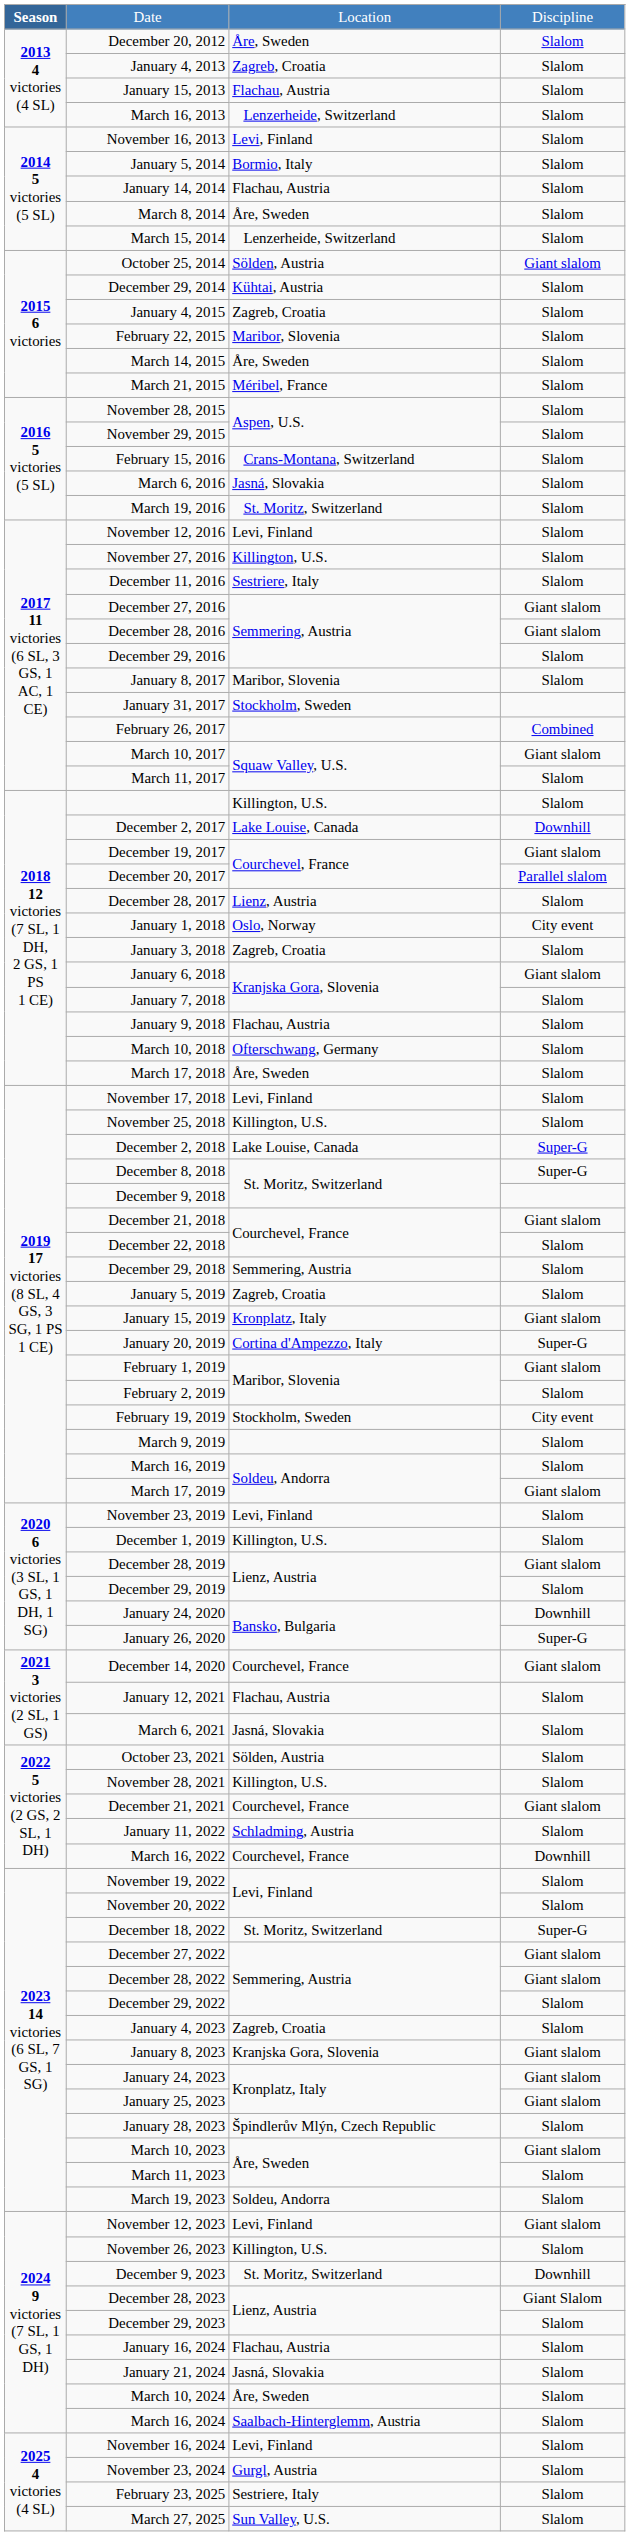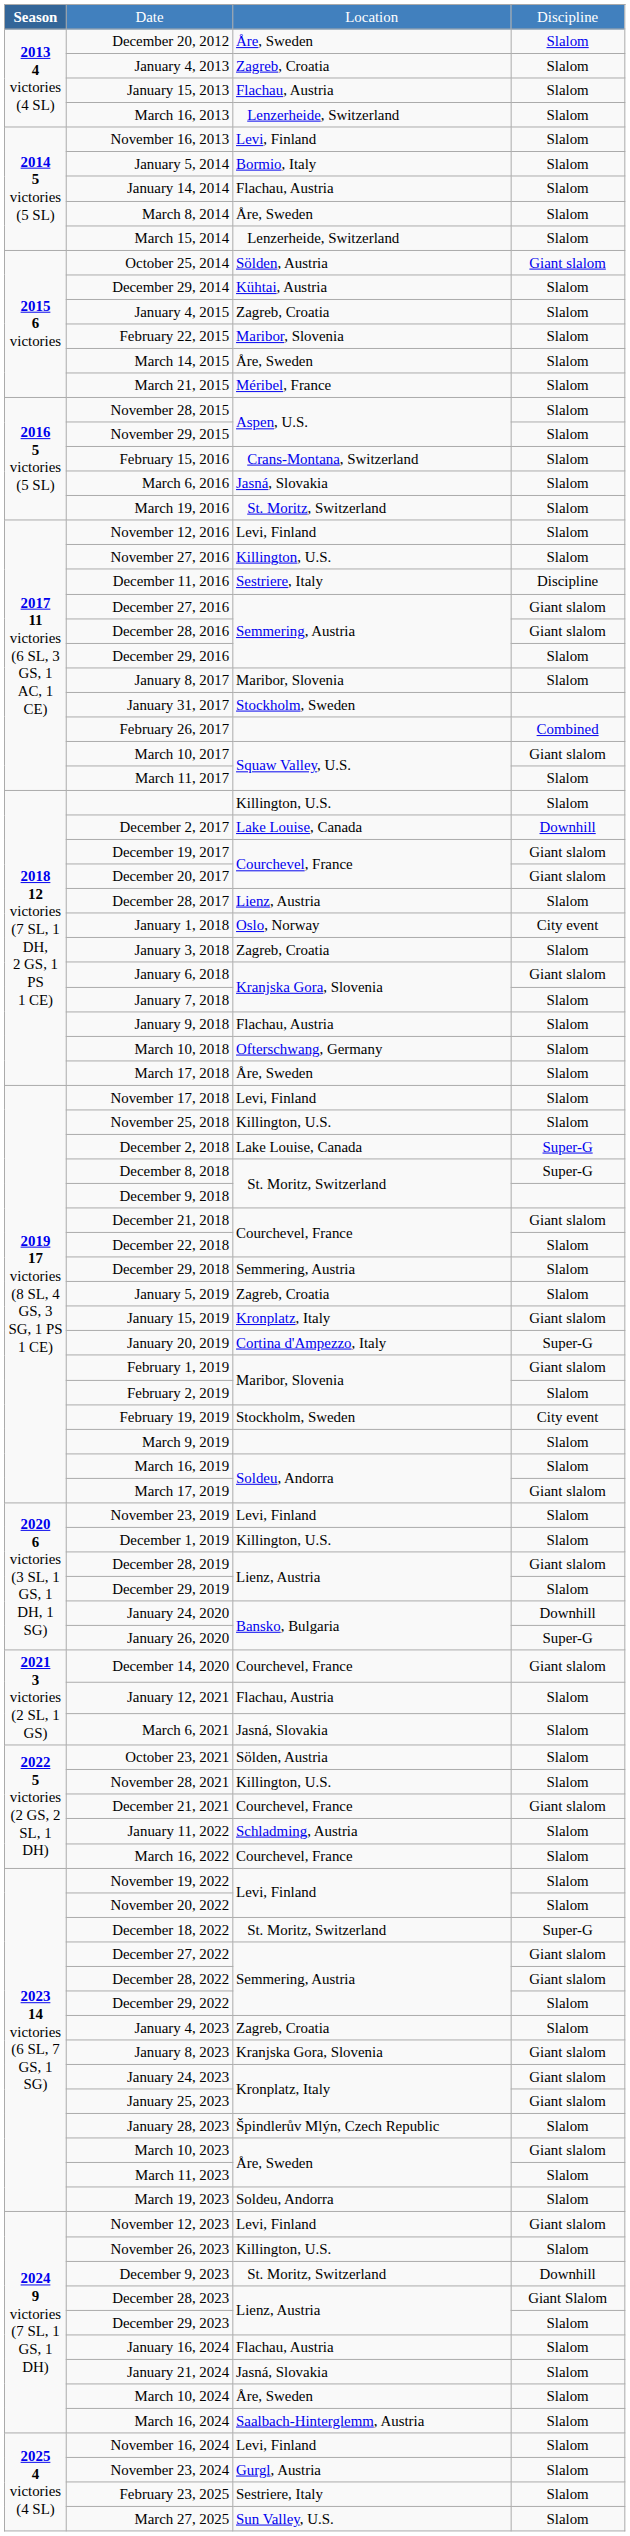 <table class="wikitable"  style="font-size:95%; text-align:center; border:gray solid 1px; width:40%;">
 <tr style="background:#369; color:white;">
 <td rowspan="2" style="width:10%;"><strong>Season</strong></td>
 </tr>
 <tr style="background:#4180be; color:white;">
 <td>Date</td>
 <td>Location</td>
 <td>Discipline</td>
 </tr>
 <tr>
 <td rowspan=4><strong><a href='#'>2013</a></strong> <br> <strong>4</strong> victories <br> (4 SL)</td>
 <td align=right>December 20, 2012</td>
 <td align=left> <a href='#'>Åre</a>, Sweden</td>
 <td><a href='#'>Slalom</a></td>
 </tr>
 <tr>
 <td align=right>January 4, 2013</td>
 <td align=left> <a href='#'>Zagreb</a>, Croatia</td>
 <td>Slalom</td>
 </tr>
 <tr>
 <td align=right>January 15, 2013</td>
 <td align=left> <a href='#'>Flachau</a>, Austria</td>
 <td>Slalom</td>
 </tr>
 <tr>
 <td align=right>March 16, 2013</td>
 <td align=left>   <a href='#'>Lenzerheide</a>, Switzerland</td>
 <td>Slalom</td>
 </tr>
 <tr>
 <td rowspan="5" style="text-align:center;"><strong><a href='#'>2014</a></strong> <br> <strong>5</strong> victories <br> (5 SL)</td>
 <td align=right>November 16, 2013</td>
 <td align=left> <a href='#'>Levi</a>, Finland</td>
 <td>Slalom</td>
 </tr>
 <tr>
 <td align=right>January 5, 2014</td>
 <td align=left> <a href='#'>Bormio</a>, Italy</td>
 <td>Slalom</td>
 </tr>
 <tr>
 <td align=right>January 14, 2014</td>
 <td align=left> Flachau, Austria</td>
 <td>Slalom</td>
 </tr>
 <tr>
 <td align=right>March 8, 2014</td>
 <td align=left> Åre, Sweden</td>
 <td>Slalom</td>
 </tr>
 <tr>
 <td align=right>March 15, 2014</td>
 <td align=left>   Lenzerheide, Switzerland</td>
 <td>Slalom</td>
 </tr>
 <tr>
 <td rowspan="6" style="text-align:center;"><strong><a href='#'>2015</a></strong> <br> <strong>6</strong> victories <br> </td>
 <td align=right>October 25, 2014</td>
 <td align=left> <a href='#'>Sölden</a>, Austria  </td>
 <td><a href='#'>Giant slalom</a></td>
 </tr>
 <tr>
 <td align=right>December 29, 2014</td>
 <td align=left> <a href='#'>Kühtai</a>, Austria</td>
 <td>Slalom</td>
 </tr>
 <tr>
 <td align=right>January 4, 2015</td>
 <td align=left> Zagreb, Croatia</td>
 <td>Slalom</td>
 </tr>
 <tr>
 <td align=right>February 22, 2015</td>
 <td align=left> <a href='#'>Maribor</a>, Slovenia</td>
 <td>Slalom</td>
 </tr>
 <tr>
 <td align=right>March 14, 2015</td>
 <td align=left> Åre, Sweden</td>
 <td>Slalom</td>
 </tr>
 <tr>
 <td align=right>March 21, 2015</td>
 <td align=left> <a href='#'>Méribel</a>, France</td>
 <td>Slalom</td>
 </tr>
 <tr>
 <td rowspan=5><strong><a href='#'>2016</a></strong> <br> <strong>5</strong> victories <br> (5 SL)</td>
 <td align=right>November 28, 2015</td>
 <td style="text-align:left;" rowspan="2"> <a href='#'>Aspen</a>, U.S.</td>
 <td>Slalom</td>
 </tr>
 <tr>
 <td align=right>November 29, 2015</td>
 <td>Slalom</td>
 </tr>
 <tr>
 <td align=right>February 15, 2016</td>
 <td align=left>   <a href='#'>Crans-Montana</a>, Switzerland</td>
 <td>Slalom</td>
 </tr>
 <tr>
 <td align=right>March 6, 2016</td>
 <td align=left> <a href='#'>Jasná</a>, Slovakia</td>
 <td>Slalom</td>
 </tr>
 <tr>
 <td align=right>March 19, 2016</td>
 <td align=left>   <a href='#'>St. Moritz</a>, Switzerland</td>
 <td>Slalom</td>
 </tr>
 <tr>
 <td rowspan="11" style="text-align:center;"><strong><a href='#'>2017</a></strong> <br> <strong>11</strong> victories <br> (6 SL, 3 GS, 1 AC, 1 CE)</td>
 <td align=right>November 12, 2016</td>
 <td align=left> Levi, Finland</td>
 <td>Slalom</td>
 </tr>
 <tr>
 <td align=right>November 27, 2016</td>
 <td align=left> <a href='#'>Killington</a>, U.S.</td>
 <td>Slalom</td>
 </tr>
 <tr>
 <td align=right>December 11, 2016</td>
 <td align=left> <a href='#'>Sestriere</a>, Italy</td>
-<td>Slalom</td>
+<td>Discipline</td>
 </tr>
 <tr>
 <td align=right>December 27, 2016</td>
 <td rowspan="3" style="text-align:left;"> <a href='#'>Semmering</a>, Austria</td>
 <td>Giant slalom</td>
 </tr>
 <tr>
 <td align=right>December 28, 2016</td>
 <td>Giant slalom</td>
 </tr>
 <tr>
 <td align=right>December 29, 2016</td>
 <td>Slalom</td>
 </tr>
 <tr>
 <td align=right>January 8, 2017</td>
 <td align=left> Maribor, Slovenia</td>
 <td>Slalom</td>
 </tr>
 <tr>
 <td align=right>January 31, 2017</td>
 <td align=left> <a href='#'>Stockholm</a>, Sweden</td>
 <td></td>
 </tr>
 <tr>
 <td align=right>February 26, 2017</td>
 <td align=left></td>
 <td><a href='#'>Combined</a></td>
 </tr>
 <tr>
 <td align=right>March 10, 2017</td>
 <td style="text-align:left;" rowspan="2"> <a href='#'>Squaw Valley</a>, U.S.</td>
 <td>Giant slalom</td>
 </tr>
 <tr>
 <td align=right>March 11, 2017</td>
 <td>Slalom</td>
 </tr>
 <tr>
 <td rowspan="12" style="text-align:center;"><strong><a href='#'>2018</a></strong> <br> <strong>12</strong> victories <br> (7 SL, 1 DH,<br>2 GS, 1 PS<br>1 CE)</td>
 <td align=right></td>
 <td align=left> Killington, U.S.</td>
 <td>Slalom</td>
 </tr>
 <tr>
 <td align=right>December 2, 2017</td>
 <td align=left> <a href='#'>Lake Louise</a>, Canada</td>
 <td><a href='#'>Downhill</a></td>
 </tr>
 <tr>
 <td align=right>December 19, 2017</td>
 <td rowspan="2" style="text-align:left;"> <a href='#'>Courchevel</a>, France</td>
 <td>Giant slalom</td>
 </tr>
 <tr>
 <td align=right>December 20, 2017</td>
-<td><a href='#'>Parallel slalom</a></td>
+<td>Giant slalom</td>
 </tr>
 <tr>
 <td align=right>December 28, 2017</td>
 <td align=left> <a href='#'>Lienz</a>, Austria</td>
 <td>Slalom</td>
 </tr>
 <tr>
 <td align=right>January 1, 2018</td>
 <td align=left> <a href='#'>Oslo</a>, Norway</td>
 <td>City event</td>
 </tr>
 <tr>
 <td align=right>January 3, 2018</td>
 <td align=left> Zagreb, Croatia</td>
 <td>Slalom</td>
 </tr>
 <tr>
 <td align=right>January 6, 2018</td>
 <td rowspan="2" style="text-align:left;"> <a href='#'>Kranjska Gora</a>, Slovenia</td>
 <td>Giant slalom</td>
 </tr>
 <tr>
 <td align=right>January 7, 2018</td>
 <td>Slalom</td>
 </tr>
 <tr>
 <td align=right>January 9, 2018</td>
 <td align=left> Flachau, Austria</td>
 <td>Slalom</td>
 </tr>
 <tr>
 <td align=right>March 10, 2018</td>
 <td align=left> <a href='#'>Ofterschwang</a>, Germany</td>
 <td>Slalom</td>
 </tr>
 <tr>
 <td align=right>March 17, 2018</td>
 <td align=left> Åre, Sweden</td>
 <td>Slalom</td>
 </tr>
 <tr>
 <td rowspan="17" style="text-align:center;"><strong><a href='#'>2019</a></strong> <br> <strong>17</strong> victories <br> (8 SL, 4 GS, 3 SG, 1 PS<br>1 CE)</td>
 <td align=right>November 17, 2018</td>
 <td align=left> Levi, Finland</td>
 <td>Slalom</td>
 </tr>
 <tr>
 <td align=right>November 25, 2018</td>
 <td align=left> Killington, U.S.</td>
 <td>Slalom</td>
 </tr>
 <tr>
 <td align=right>December 2, 2018</td>
 <td align=left> Lake Louise, Canada</td>
 <td><a href='#'>Super-G</a></td>
 </tr>
 <tr>
 <td align=right>December 8, 2018</td>
 <td rowspan="2" style="text-align:left;">   St. Moritz, Switzerland</td>
 <td>Super-G</td>
 </tr>
 <tr>
 <td align=right>December 9, 2018</td>
 <td></td>
 </tr>
 <tr>
 <td align=right>December 21, 2018</td>
 <td rowspan="2" style="text-align:left;"> Courchevel, France</td>
 <td>Giant slalom</td>
 </tr>
 <tr>
 <td align=right>December 22, 2018</td>
 <td>Slalom</td>
 </tr>
 <tr>
 <td align=right>December 29, 2018</td>
 <td align=left> Semmering, Austria</td>
 <td>Slalom</td>
 </tr>
 <tr>
 <td align=right>January 5, 2019</td>
 <td align=left> Zagreb, Croatia</td>
 <td>Slalom</td>
 </tr>
 <tr>
 <td align=right>January 15, 2019</td>
 <td align=left> <a href='#'>Kronplatz</a>, Italy</td>
 <td>Giant slalom</td>
 </tr>
 <tr>
 <td align=right>January 20, 2019</td>
 <td align=left> <a href='#'>Cortina d'Ampezzo</a>, Italy</td>
 <td>Super-G</td>
 </tr>
 <tr>
 <td align=right>February 1, 2019</td>
 <td rowspan="2" style="text-align:left;"> Maribor, Slovenia</td>
 <td>Giant slalom</td>
 </tr>
 <tr>
 <td align=right>February 2, 2019</td>
 <td>Slalom</td>
 </tr>
 <tr>
 <td align=right>February 19, 2019</td>
 <td align=left> Stockholm, Sweden</td>
 <td>City event</td>
 </tr>
 <tr>
 <td align=right>March 9, 2019</td>
 <td align=left></td>
 <td>Slalom</td>
 </tr>
 <tr>
 <td align=right>March 16, 2019</td>
 <td rowspan="2" style="text-align:left;"> <a href='#'>Soldeu</a>, Andorra</td>
 <td>Slalom</td>
 </tr>
 <tr>
 <td align=right>March 17, 2019</td>
 <td>Giant slalom</td>
 </tr>
 <tr>
 <td rowspan="6" style="text-align:center;"><strong><a href='#'>2020</a></strong> <br> <strong>6</strong> victories <br> (3 SL, 1 GS, 1 DH, 1 SG)</td>
 <td align=right>November 23, 2019</td>
 <td align=left> Levi, Finland</td>
 <td>Slalom</td>
 </tr>
 <tr>
 <td align=right>December 1, 2019</td>
 <td align=left> Killington, U.S.</td>
 <td>Slalom</td>
 </tr>
 <tr>
 <td align=right>December 28, 2019</td>
 <td rowspan="2" style="text-align:left;"> Lienz, Austria</td>
 <td>Giant slalom</td>
 </tr>
 <tr>
 <td align=right>December 29, 2019</td>
 <td>Slalom</td>
 </tr>
 <tr>
 <td align=right>January 24, 2020</td>
 <td rowspan="2" style="text-align:left;"> <a href='#'>Bansko</a>, Bulgaria</td>
 <td>Downhill</td>
 </tr>
 <tr>
 <td align=right>January 26, 2020</td>
 <td>Super-G</td>
 </tr>
 <tr>
 <td rowspan="3" style="text-align:center;"><strong><a href='#'>2021</a></strong><br> <strong>3</strong> victories <br> (2 SL, 1 GS)</td>
 <td align=right>December 14, 2020</td>
 <td align=left> Courchevel, France</td>
 <td>Giant slalom</td>
 </tr>
 <tr>
 <td align=right>January 12, 2021</td>
 <td align=left> Flachau, Austria</td>
 <td>Slalom</td>
 </tr>
 <tr>
 <td align=right>March 6, 2021</td>
 <td align=left> Jasná, Slovakia</td>
 <td>Slalom</td>
 </tr>
 <tr>
 <td rowspan="5" style="text-align:center;"><strong><a href='#'>2022</a></strong><br> <strong>5</strong> victories <br> (2 GS, 2 SL, 1 DH)</td>
 <td align=right>October 23, 2021</td>
 <td align=left> Sölden, Austria  </td>
 <td>Slalom</td>
 </tr>
 <tr>
 <td align=right>November 28, 2021</td>
 <td align=left> Killington, U.S.</td>
 <td>Slalom</td>
 </tr>
 <tr>
 <td align=right>December 21, 2021</td>
 <td align=left> Courchevel, France</td>
 <td>Giant slalom</td>
 </tr>
 <tr>
 <td align=right>January 11, 2022</td>
 <td align=left> <a href='#'>Schladming</a>, Austria</td>
 <td>Slalom</td>
 </tr>
 <tr>
 <td align=right>March 16, 2022</td>
 <td align=left> Courchevel, France</td>
-<td>Downhill</td>
+<td>Slalom</td>
 </tr>
 <tr>
 <td rowspan="14" style="text-align:center;"><strong><a href='#'>2023</a></strong><br> <strong>14</strong> victories <br> (6 SL, 7 GS, 1 SG)</td>
 <td align=right>November 19, 2022</td>
 <td rowspan="2" style="text-align:left;"> Levi, Finland</td>
 <td>Slalom</td>
 </tr>
 <tr>
 <td align=right>November 20, 2022</td>
 <td>Slalom</td>
 </tr>
 <tr>
 <td align=right>December 18, 2022</td>
 <td align=left>   St. Moritz, Switzerland</td>
 <td>Super-G</td>
 </tr>
 <tr>
 <td align=right>December 27, 2022</td>
 <td rowspan="3" style="text-align:left;"> Semmering, Austria</td>
 <td>Giant slalom</td>
 </tr>
 <tr>
 <td align=right>December 28, 2022</td>
 <td>Giant slalom</td>
 </tr>
 <tr>
 <td align=right>December 29, 2022</td>
 <td>Slalom</td>
 </tr>
 <tr>
 <td align=right>January 4, 2023</td>
 <td align=left> Zagreb, Croatia</td>
 <td>Slalom</td>
 </tr>
 <tr>
 <td align=right>January 8, 2023</td>
 <td align=left> Kranjska Gora, Slovenia</td>
 <td>Giant slalom</td>
 </tr>
 <tr>
 <td align=right>January 24, 2023</td>
 <td rowspan="2" style="text-align:left;"> Kronplatz, Italy</td>
 <td>Giant slalom</td>
 </tr>
 <tr>
 <td align=right>January 25, 2023</td>
 <td>Giant slalom</td>
 </tr>
 <tr>
 <td align=right>January 28, 2023</td>
 <td align=left> Špindlerův Mlýn, Czech Republic</td>
 <td>Slalom</td>
 </tr>
 <tr>
 <td align=right>March 10, 2023</td>
 <td rowspan="2" style="text-align:left;"> Åre, Sweden</td>
 <td>Giant slalom</td>
 </tr>
 <tr>
 <td align=right>March 11, 2023</td>
 <td>Slalom</td>
 </tr>
 <tr>
 <td align=right>March 19, 2023</td>
 <td align=left> Soldeu, Andorra</td>
 <td>Slalom</td>
 </tr>
 <tr>
 <td rowspan="9" style="text-align:center;"><strong><a href='#'>2024</a></strong><br> <strong>9</strong> victories <br> (7 SL, 1 GS, 1 DH)</td>
 <td align=right>November 12, 2023</td>
 <td style="text-align:left;"> Levi, Finland</td>
 <td>Giant slalom</td>
 </tr>
 <tr>
 <td align=right>November 26, 2023</td>
 <td align=left> Killington, U.S.</td>
 <td>Slalom</td>
 </tr>
 <tr>
 <td align=right>December 9, 2023</td>
 <td align=left>   St. Moritz, Switzerland</td>
 <td>Downhill</td>
 </tr>
 <tr>
 <td align=right>December 28, 2023</td>
 <td rowspan="2" style="text-align:left;"> Lienz, Austria</td>
 <td>Giant Slalom</td>
 </tr>
 <tr>
 <td align=right>December 29, 2023</td>
 <td>Slalom</td>
 </tr>
 <tr>
 <td align=right>January 16, 2024</td>
 <td align=left> Flachau, Austria</td>
 <td>Slalom</td>
 </tr>
 <tr>
 <td align=right>January 21, 2024</td>
 <td align=left> Jasná, Slovakia</td>
 <td>Slalom</td>
 </tr>
 <tr>
 <td align=right>March 10, 2024</td>
 <td align=left> Åre, Sweden</td>
 <td>Slalom</td>
 </tr>
 <tr>
 <td align=right>March 16, 2024</td>
 <td align=left> <a href='#'>Saalbach-Hinterglemm</a>, Austria</td>
 <td>Slalom</td>
 </tr>
 <tr>
 <td rowspan="4" style="text-align:center;"><strong><a href='#'>2025</a></strong><br> <strong>4</strong> victories <br> (4 SL)</td>
 <td align=right>November 16, 2024</td>
 <td style="text-align:left;"> Levi, Finland</td>
 <td>Slalom</td>
 </tr>
 <tr>
 <td align=right>November 23, 2024</td>
 <td align=left> <a href='#'>Gurgl</a>, Austria</td>
 <td>Slalom</td>
 </tr>
 <tr>
 <td align=right>February 23, 2025</td>
 <td align=left> Sestriere, Italy</td>
 <td>Slalom</td>
 </tr>
 <tr>
 <td align=right>March 27, 2025</td>
 <td align=left> <a href='#'>Sun Valley</a>, U.S.</td>
 <td>Slalom</td>
 </tr>
 </table>
